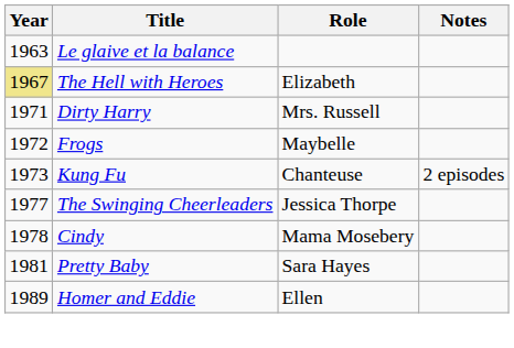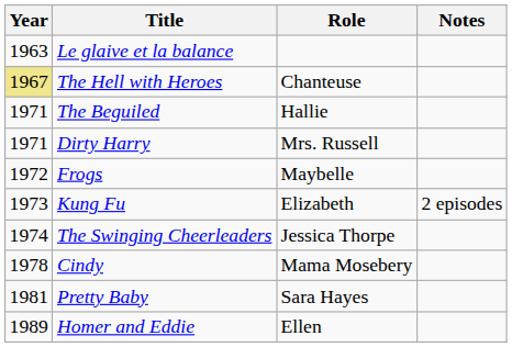 <table class="wikitable">
 <tr>
 <th>Year</th>
 <th>Title</th>
 <th>Role</th>
 <th>Notes</th>
 </tr>
 <tr>
 <td>1963</td>
 <td><em><a href='#'>Le glaive et la balance</a></em></td>
 <td></td>
 <td></td>
 </tr>
 <tr>
 <td style="background: khaki;">1967</td>
 <td><em><a href='#'>The Hell with Heroes</a></em></td>
-<td>Elizabeth</td>
+<td>Chanteuse</td>
+<td></td>
+</tr>
+<tr>
+<td>1971</td>
+<td><em><a href='#'>The Beguiled</a></em></td>
+<td>Hallie</td>
 <td></td>
 </tr>
 <tr>
 <td>1971</td>
 <td><em><a href='#'>Dirty Harry</a></em></td>
 <td>Mrs. Russell</td>
 <td></td>
 </tr>
 <tr>
 <td>1972</td>
 <td><em><a href='#'>Frogs</a></em></td>
 <td>Maybelle</td>
 <td></td>
 </tr>
 <tr>
 <td>1973</td>
 <td><em><a href='#'>Kung Fu</a></em></td>
-<td>Chanteuse</td>
+<td>Elizabeth</td>
 <td>2 episodes</td>
 </tr>
 <tr>
-<td>1977</td>
+<td>1974</td>
 <td><em><a href='#'>The Swinging Cheerleaders</a></em></td>
 <td>Jessica Thorpe</td>
 <td></td>
 </tr>
 <tr>
 <td>1978</td>
 <td><em><a href='#'>Cindy</a></em></td>
 <td>Mama Mosebery</td>
 <td></td>
 </tr>
 <tr>
 <td>1981</td>
 <td><em><a href='#'>Pretty Baby</a></em></td>
 <td>Sara Hayes</td>
 <td></td>
 </tr>
 <tr>
 <td>1989</td>
 <td><em><a href='#'>Homer and Eddie</a></em></td>
 <td>Ellen</td>
 <td></td>
 </tr>
 </table>
